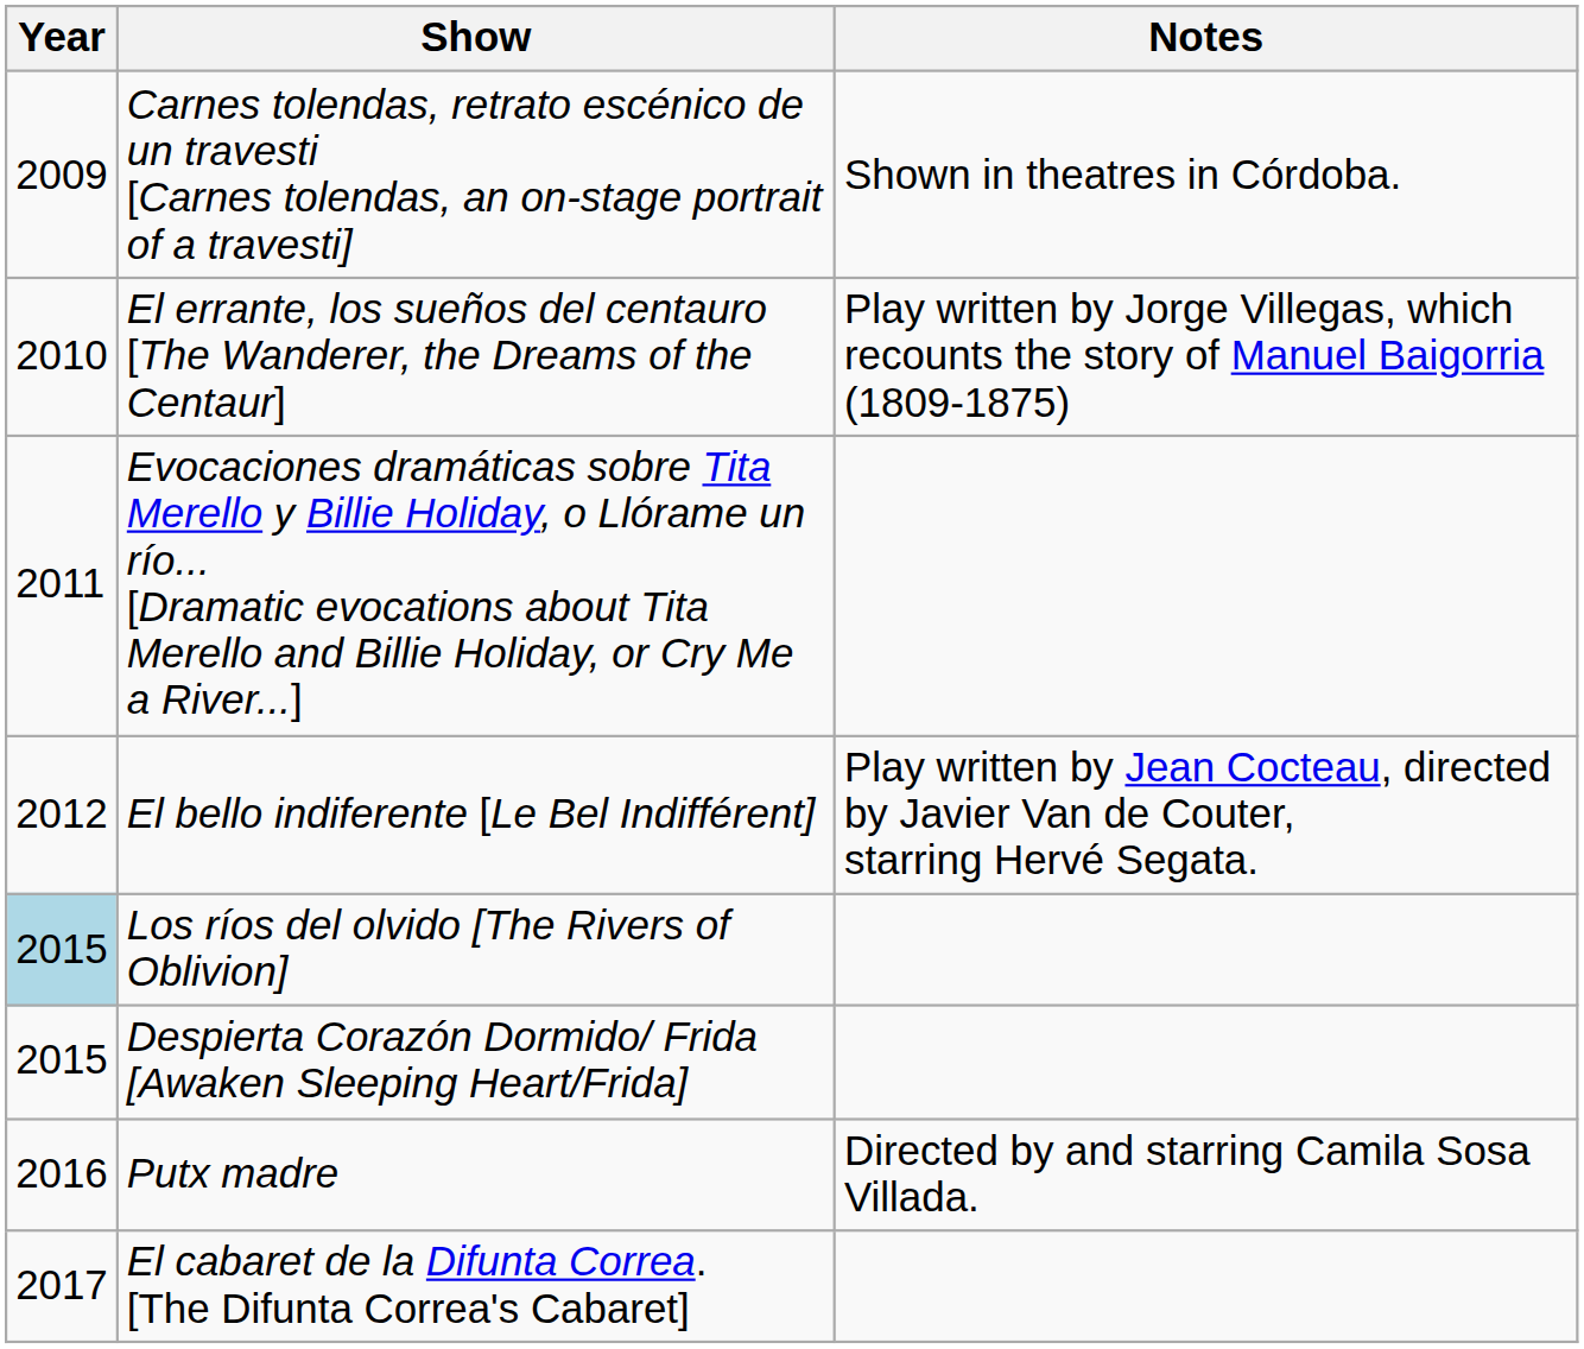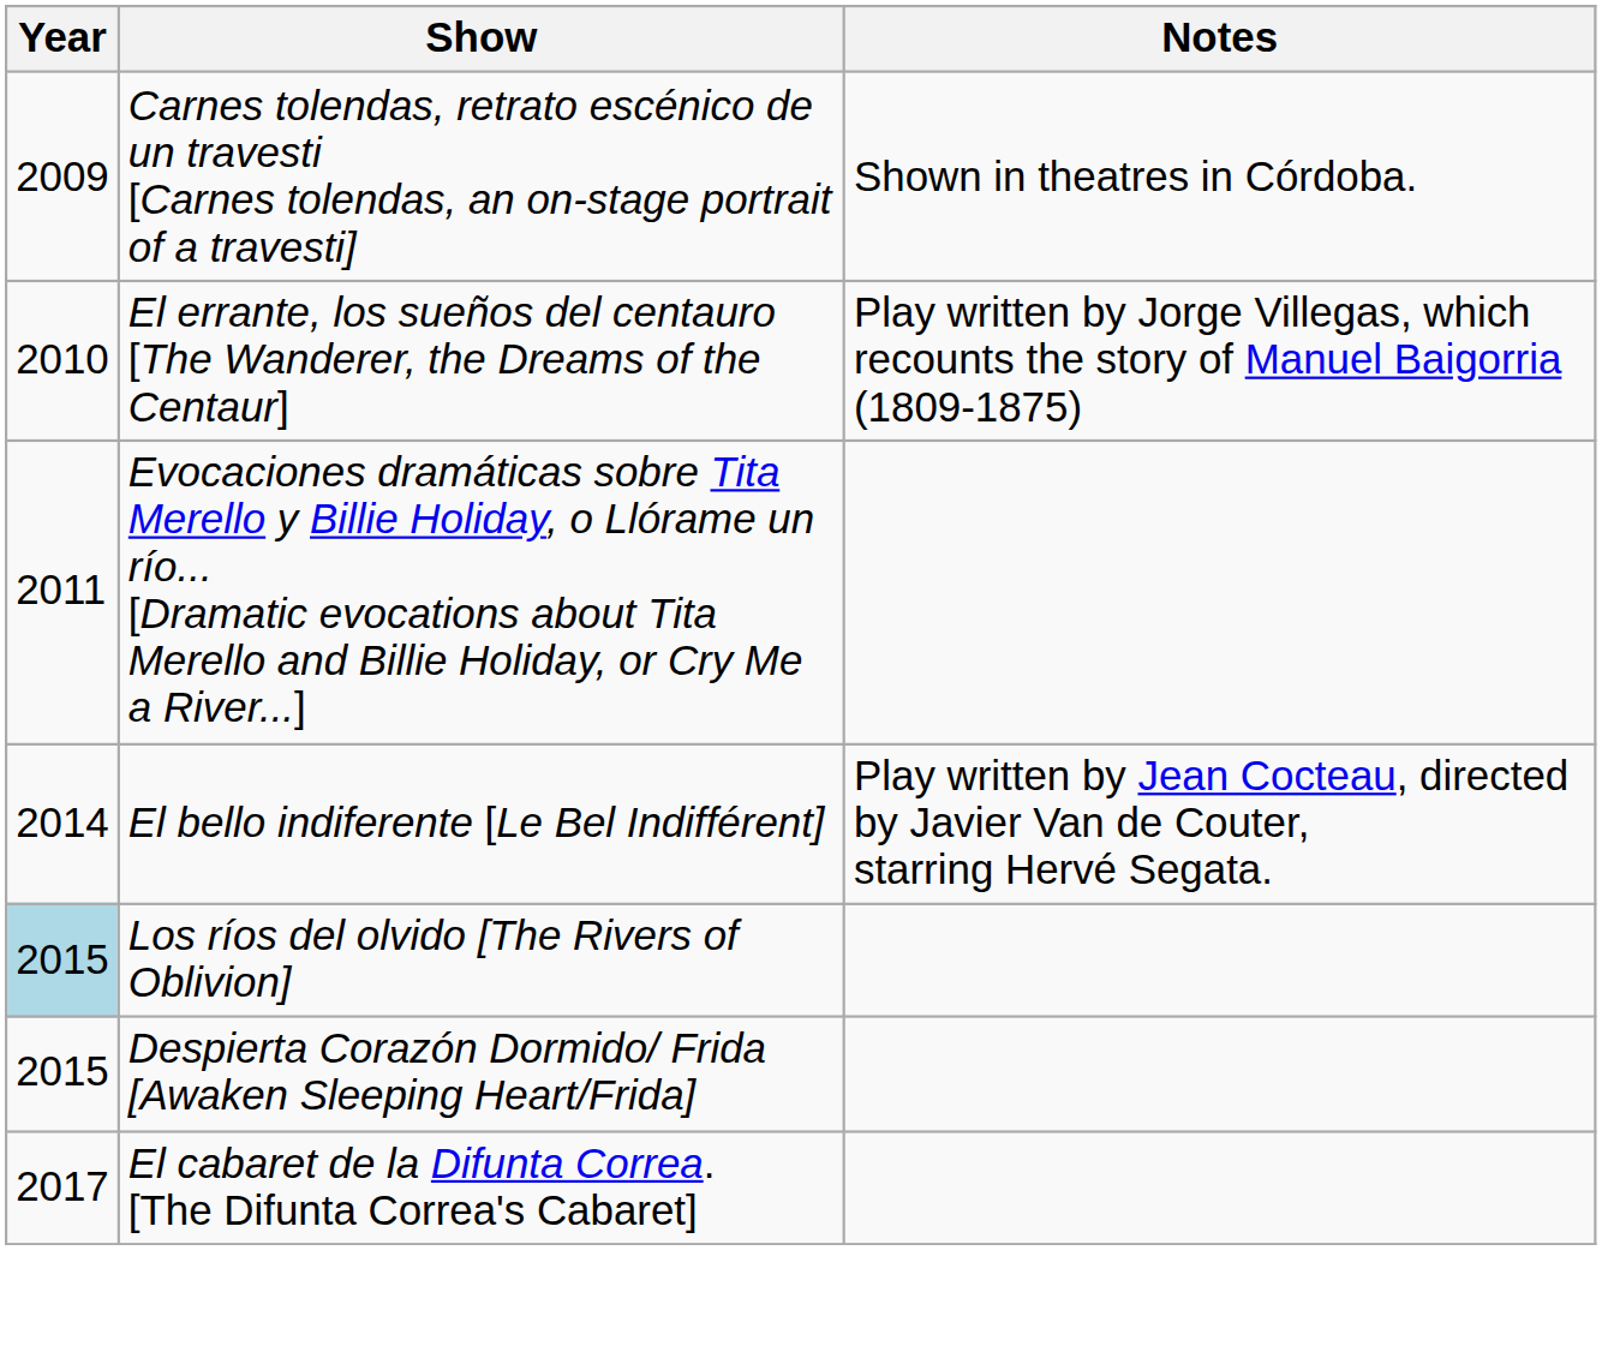 <table class="wikitable">
 <tr>
 <th>Year</th>
 <th>Show</th>
 <th>Notes</th>
 </tr>
 <tr>
 <td>2009</td>
 <td><em>Carnes tolendas, retrato escénico de un travesti</em><br>[<em>Carnes tolendas, an on-stage portrait of a travesti]</em></td>
 <td>Shown in theatres in Córdoba.</td>
 </tr>
 <tr>
 <td>2010</td>
 <td><em>El errante, los sueños del centauro</em><br>[<em>The Wanderer, the Dreams of the Centaur</em>]</td>
 <td>Play written by Jorge Villegas, which recounts the story of <a href='#'>Manuel Baigorria</a> (1809-1875)</td>
 </tr>
 <tr>
 <td>2011</td>
 <td><em>Evocaciones dramáticas sobre <a href='#'>Tita Merello</a> y <a href='#'>Billie Holiday</a>, o Llórame un río...</em><br>[<em>Dramatic evocations about Tita Merello and Billie Holiday, or Cry Me a River...</em>]</td>
 <td></td>
 </tr>
 <tr>
-<td>2012</td>
+<td>2014</td>
 <td><em>El bello indiferente</em> [<em>Le Bel Indifférent]</em></td>
 <td>Play written by <a href='#'>Jean Cocteau</a>, directed by Javier Van de Couter,<br>starring Hervé Segata.</td>
 </tr>
 <tr>
 <td style="background: lightblue;">2015</td>
 <td><em>Los ríos del olvido [The Rivers of Oblivion]</em></td>
 <td></td>
 </tr>
 <tr>
 <td>2015</td>
 <td><em>Despierta Corazón Dormido/ Frida [Awaken Sleeping Heart/Frida]</em></td>
 <td></td>
 </tr>
 <tr>
-<td>2016</td>
-<td><em>Putx madre</em></td>
-<td>Directed by and starring Camila Sosa Villada.</td>
-</tr>
-<tr>
 <td>2017</td>
 <td><em>El cabaret de la <a href='#'>Difunta Correa</a></em>.<br>[The Difunta Correa's Cabaret]</td>
 <td></td>
 </tr>
 </table>
